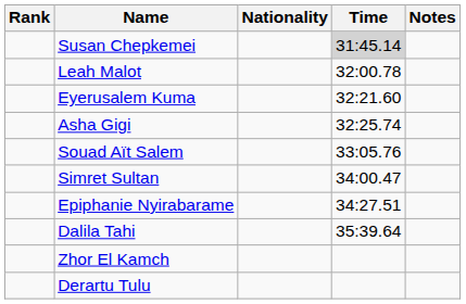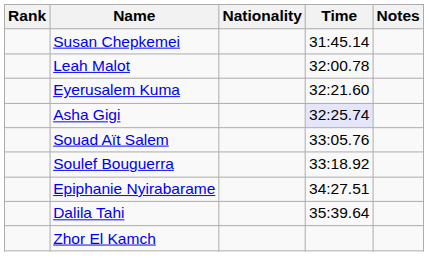 <table class="wikitable sortable" style="text-align:center">
 <tr>
 <th>Rank</th>
 <th>Name</th>
 <th>Nationality</th>
 <th>Time</th>
 <th>Notes</th>
 </tr>
 <tr>
 <td></td>
 <td align=left><a href='#'>Susan Chepkemei</a></td>
 <td align=left></td>
-<td style="background: lightgrey;">31:45.14</td>
+<td>31:45.14</td>
 <td></td>
 </tr>
 <tr>
 <td></td>
 <td align=left><a href='#'>Leah Malot</a></td>
 <td align=left></td>
 <td>32:00.78</td>
 <td></td>
 </tr>
 <tr>
 <td></td>
 <td align=left><a href='#'>Eyerusalem Kuma</a></td>
 <td align=left></td>
 <td>32:21.60</td>
 <td></td>
 </tr>
 <tr>
 <td></td>
 <td align=left><a href='#'>Asha Gigi</a></td>
 <td align=left></td>
-<td>32:25.74</td>
+<td style="background: lavender;">32:25.74</td>
 <td></td>
 </tr>
 <tr>
 <td></td>
 <td align=left><a href='#'>Souad Aït Salem</a></td>
 <td align=left></td>
 <td>33:05.76</td>
 <td></td>
 </tr>
 <tr>
 <td></td>
-<td align=left><a href='#'>Simret Sultan</a></td>
+<td align=left><a href='#'>Soulef Bouguerra</a></td>
 <td align=left></td>
-<td>34:00.47</td>
+<td>33:18.92</td>
 <td></td>
 </tr>
 <tr>
 <td></td>
 <td align=left><a href='#'>Epiphanie Nyirabarame</a></td>
 <td align=left></td>
 <td>34:27.51</td>
 <td></td>
 </tr>
 <tr>
 <td></td>
 <td align=left><a href='#'>Dalila Tahi</a></td>
 <td align=left></td>
 <td>35:39.64</td>
 <td></td>
 </tr>
 <tr>
 <td></td>
 <td align=left><a href='#'>Zhor El Kamch</a></td>
 <td align=left></td>
 <td></td>
 <td></td>
 </tr>
-<tr>
-<td></td>
-<td align=left><a href='#'>Derartu Tulu</a></td>
-<td align=left></td>
-<td></td>
-<td></td>
-</tr>
 </table>
